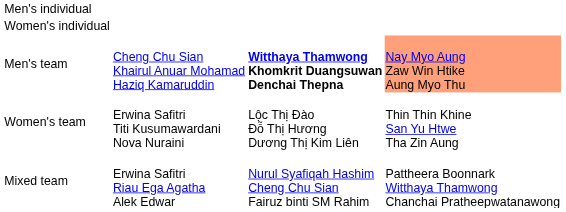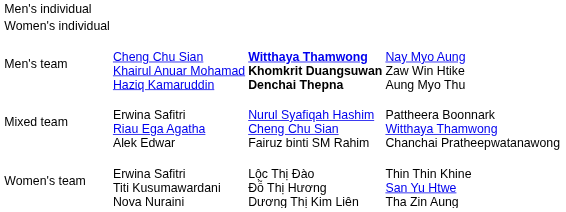 <table>
 <tr>
 <td>Men's individual</td>
 <td></td>
 <td nowrap=true></td>
 <td></td>
 </tr>
 <tr>
 <td>Women's individual</td>
 <td></td>
 <td></td>
 <td></td>
 </tr>
 <tr>
 <td>Men's team</td>
 <td><br><a href='#'>Cheng Chu Sian</a><br><a href='#'>Khairul Anuar Mohamad</a><br><a href='#'>Haziq Kamaruddin</a></td>
 <td><strong><br><a href='#'>Witthaya Thamwong</a><br>Khomkrit Duangsuwan<br>Denchai Thepna</strong></td>
-<td style="background: lightsalmon;"><br><a href='#'>Nay Myo Aung</a><br>Zaw Win Htike<br>Aung Myo Thu</td>
+<td><br><a href='#'>Nay Myo Aung</a><br>Zaw Win Htike<br>Aung Myo Thu</td>
+</tr>
+<tr>
+<td>Mixed team</td>
+<td nowrap=true><br>Erwina Safitri<br><a href='#'>Riau Ega Agatha</a><br>Alek Edwar</td>
+<td><br><a href='#'>Nurul Syafiqah Hashim</a><br><a href='#'>Cheng Chu Sian</a><br>Fairuz binti SM Rahim</td>
+<td nowrap=true><br>Pattheera Boonnark<br><a href='#'>Witthaya Thamwong</a><br>Chanchai Pratheepwatanawong</td>
 </tr>
 <tr>
 <td>Women's team</td>
 <td><br>Erwina Safitri<br>Titi Kusumawardani<br>Nova Nuraini</td>
 <td><br>Lộc Thị Đào<br>Đỗ Thị Hương<br>Dương Thị Kim Liên</td>
 <td><br>Thin Thin Khine<br><a href='#'>San Yu Htwe</a><br>Tha Zin Aung</td>
 </tr>
-<tr>
-<td>Mixed team</td>
-<td nowrap=true><br>Erwina Safitri<br><a href='#'>Riau Ega Agatha</a><br>Alek Edwar</td>
-<td><br><a href='#'>Nurul Syafiqah Hashim</a><br><a href='#'>Cheng Chu Sian</a><br>Fairuz binti SM Rahim</td>
-<td nowrap=true><br>Pattheera Boonnark<br><a href='#'>Witthaya Thamwong</a><br>Chanchai Pratheepwatanawong</td>
-</tr>
 </table>
